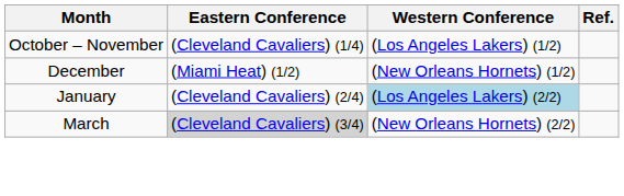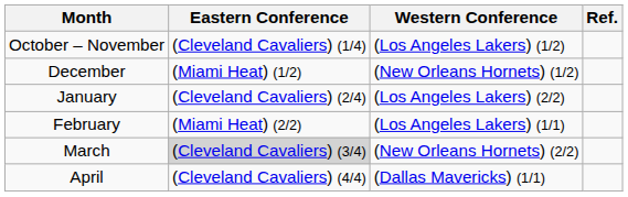 <table class="wikitable sortable" border="1">
 <tr>
 <th>Month</th>
 <th>Eastern Conference</th>
 <th>Western Conference</th>
 <th class=unsortable>Ref.</th>
 </tr>
 <tr>
 <td align=center>October – November</td>
 <td> (<a href='#'>Cleveland Cavaliers</a>) <small>(1/4)</small></td>
 <td> (<a href='#'>Los Angeles Lakers</a>) <small>(1/2)</small></td>
 <td align=center></td>
 </tr>
 <tr>
 <td align=center>December</td>
 <td> (<a href='#'>Miami Heat</a>) <small>(1/2)</small></td>
 <td> (<a href='#'>New Orleans Hornets</a>) <small>(1/2)</small></td>
 <td align=center></td>
 </tr>
 <tr>
 <td align=center>January</td>
 <td> (<a href='#'>Cleveland Cavaliers</a>) <small>(2/4)</small></td>
-<td style="background: lightblue;"> (<a href='#'>Los Angeles Lakers</a>) <small>(2/2)</small></td>
+<td> (<a href='#'>Los Angeles Lakers</a>) <small>(2/2)</small></td>
+<td align=center></td>
+</tr>
+<tr>
+<td align=center>February</td>
+<td> (<a href='#'>Miami Heat</a>) <small>(2/2)</small></td>
+<td> (<a href='#'>Los Angeles Lakers</a>) <small>(1/1)</small></td>
 <td align=center></td>
 </tr>
 <tr>
 <td align=center>March</td>
 <td style="background: lightgrey;"> (<a href='#'>Cleveland Cavaliers</a>) <small>(3/4)</small></td>
 <td> (<a href='#'>New Orleans Hornets</a>) <small>(2/2)</small></td>
 <td align=center></td>
 </tr>
+<tr>
+<td align=center>April</td>
+<td> (<a href='#'>Cleveland Cavaliers</a>) <small>(4/4)</small></td>
+<td> (<a href='#'>Dallas Mavericks</a>) <small>(1/1)</small></td>
+<td align=center></td>
+</tr>
 </table>
